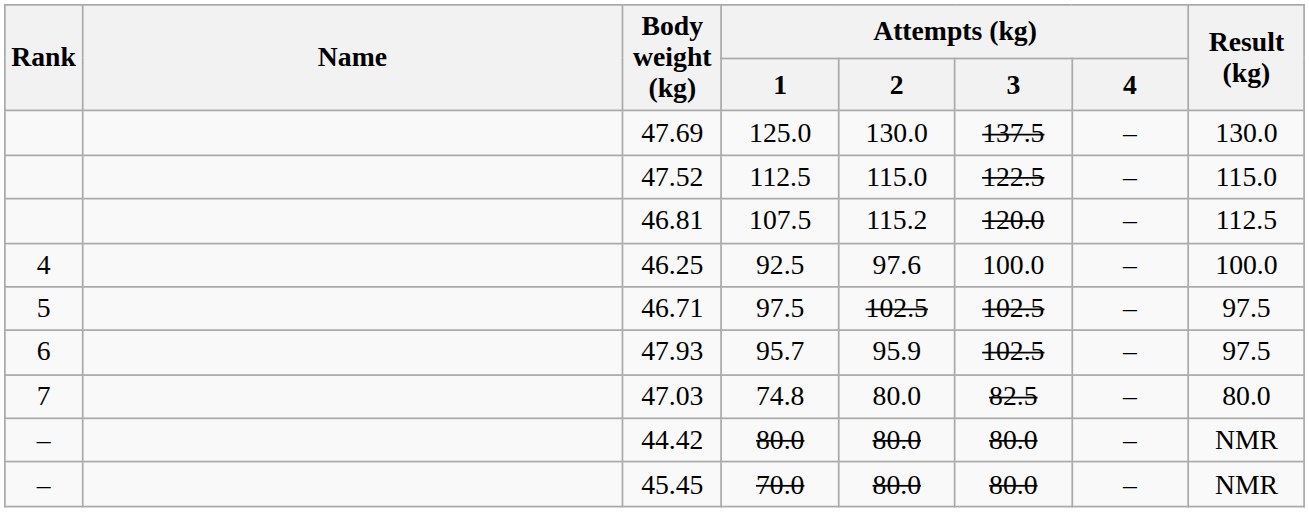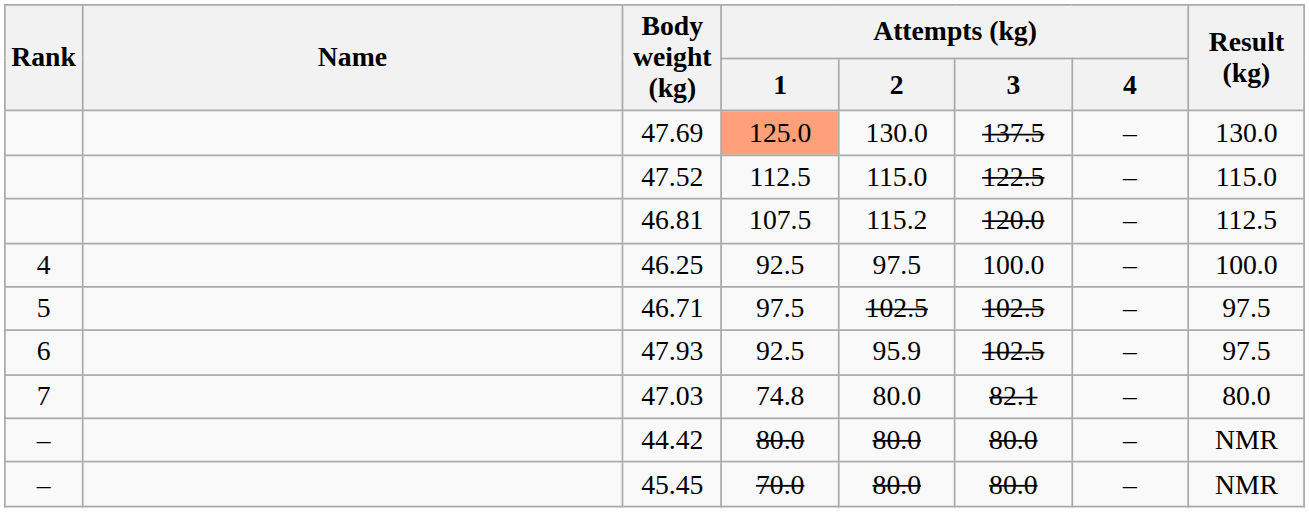 <table class="wikitable" style="text-align:center;">
 <tr>
 <th rowspan=2>Rank</th>
 <th rowspan=2 width=305>Name</th>
 <th rowspan=2 width=50>Body weight (kg)</th>
 <th colspan=4>Attempts (kg)</th>
 <th rowspan=2 width=60>Result (kg)</th>
 </tr>
 <tr>
 <th width=60>1</th>
 <th width=60>2</th>
 <th width=60>3</th>
 <th width=60>4</th>
 </tr>
 <tr>
 <td></td>
 <td align="left"></td>
 <td>47.69</td>
-<td>125.0 </td>
+<td style="background: lightsalmon;">125.0 </td>
 <td>130.0 </td>
 <td><s>137.5</s></td>
 <td>–</td>
 <td>130.0</td>
 </tr>
 <tr>
 <td></td>
 <td align="left"></td>
 <td>47.52</td>
 <td>112.5</td>
 <td>115.0</td>
 <td><s>122.5</s></td>
 <td>–</td>
 <td>115.0</td>
 </tr>
 <tr>
 <td></td>
 <td align="left"></td>
 <td>46.81</td>
 <td>107.5</td>
 <td>115.2</td>
 <td><s>120.0</s></td>
 <td>–</td>
 <td>112.5</td>
 </tr>
 <tr>
 <td>4</td>
 <td align="left"></td>
 <td>46.25</td>
 <td>92.5</td>
-<td>97.6</td>
+<td>97.5</td>
 <td>100.0</td>
 <td>–</td>
 <td>100.0</td>
 </tr>
 <tr>
 <td>5</td>
 <td align="left"></td>
 <td>46.71</td>
 <td>97.5</td>
 <td><s>102.5</s></td>
 <td><s>102.5</s></td>
 <td>–</td>
 <td>97.5</td>
 </tr>
 <tr>
 <td>6</td>
 <td align="left"></td>
 <td>47.93</td>
-<td>95.7</td>
+<td>92.5</td>
 <td>95.9</td>
 <td><s>102.5</s></td>
 <td>–</td>
 <td>97.5</td>
 </tr>
 <tr>
 <td>7</td>
 <td align="left"></td>
 <td>47.03</td>
 <td>74.8</td>
 <td>80.0</td>
-<td><s>82.5</s></td>
+<td><s>82.1</s></td>
 <td>–</td>
 <td>80.0</td>
 </tr>
 <tr>
 <td>–</td>
 <td align="left"></td>
 <td>44.42</td>
 <td><s>80.0</s></td>
 <td><s>80.0</s></td>
 <td><s>80.0</s></td>
 <td>–</td>
 <td>NMR</td>
 </tr>
 <tr>
 <td>–</td>
 <td align="left"></td>
 <td>45.45</td>
 <td><s>70.0</s></td>
 <td><s>80.0</s></td>
 <td><s>80.0</s></td>
 <td>–</td>
 <td>NMR</td>
 </tr>
 </table>
